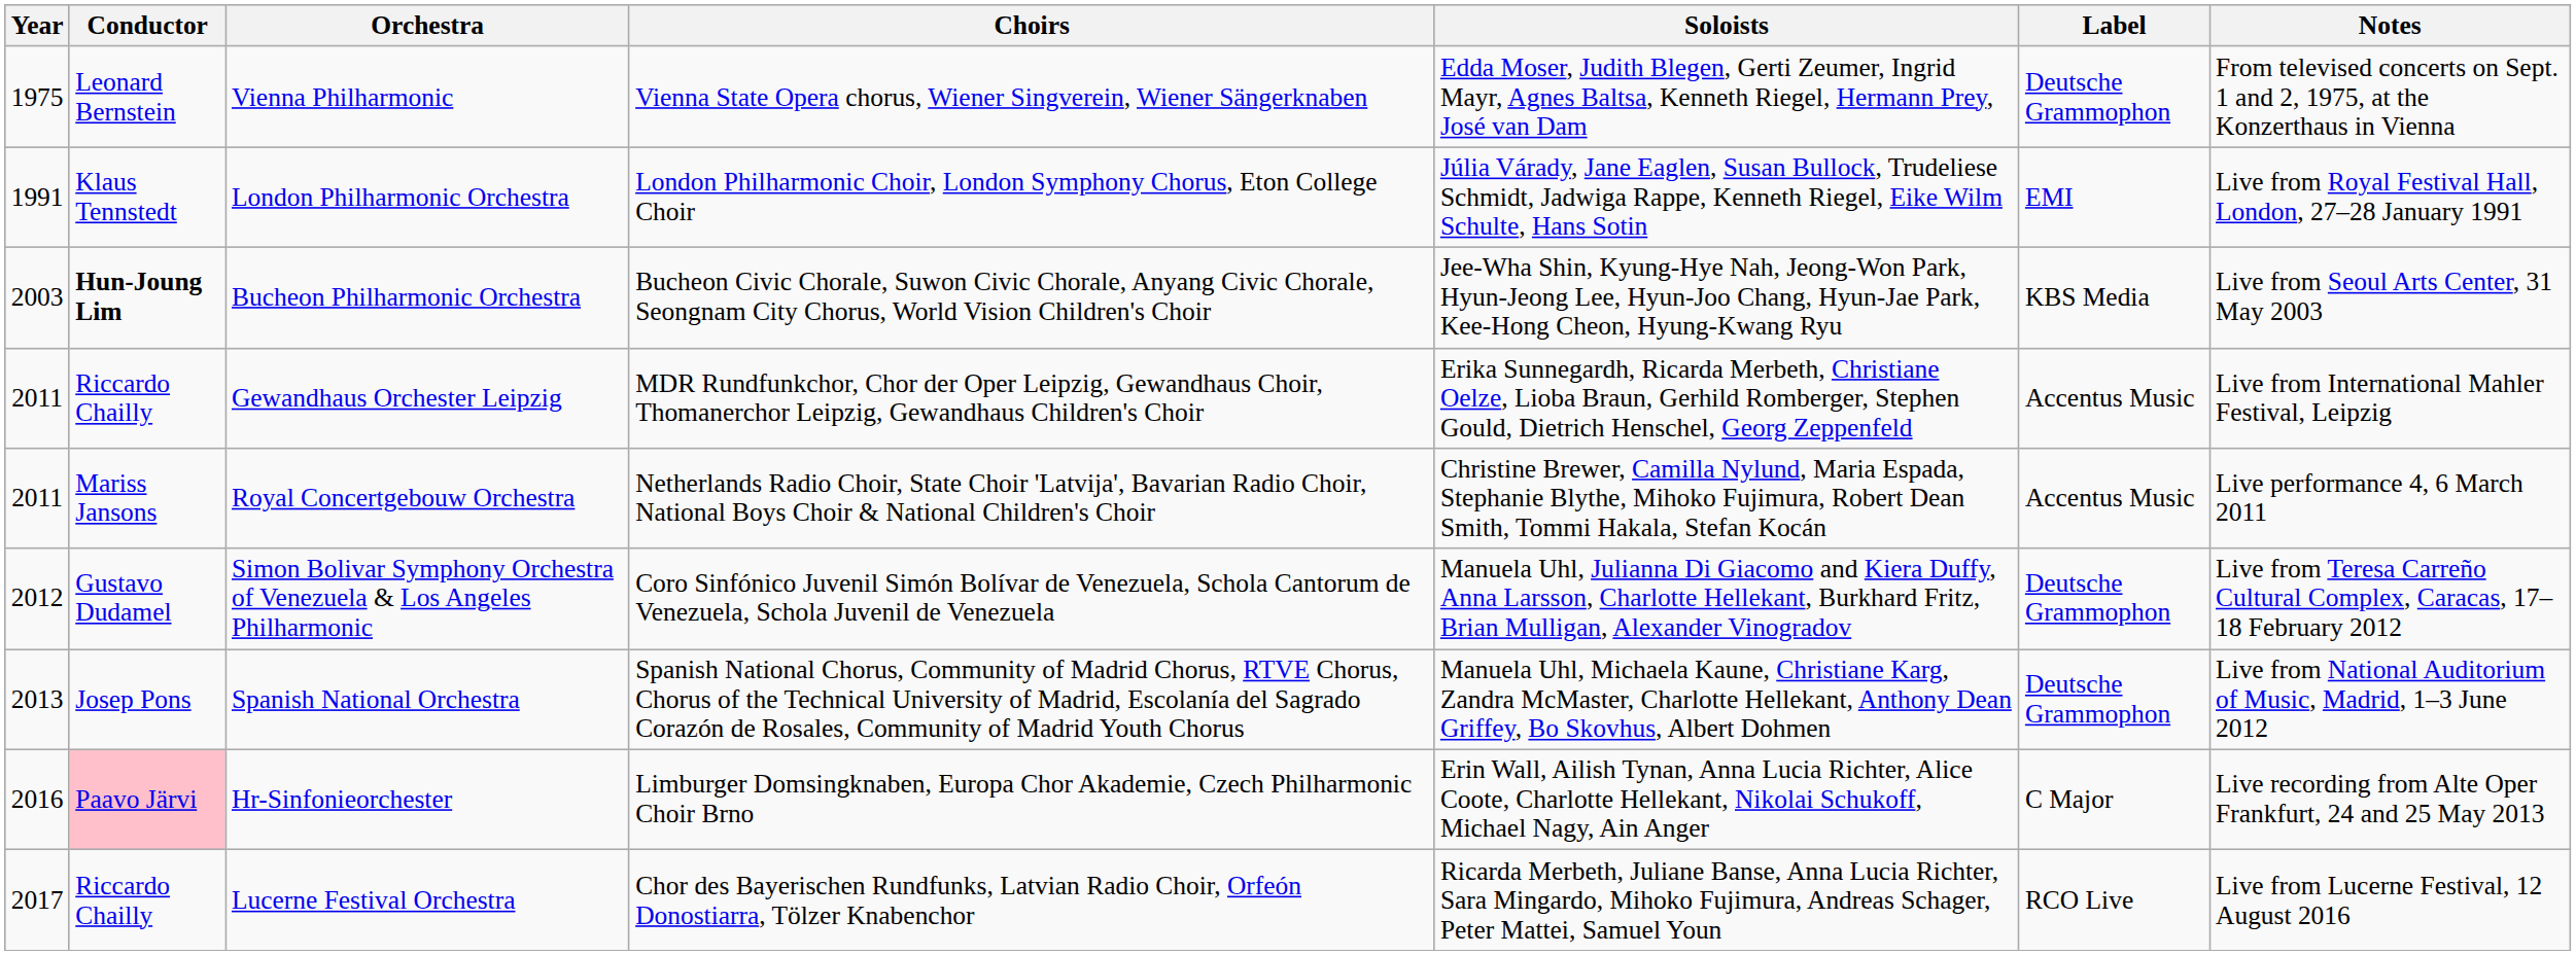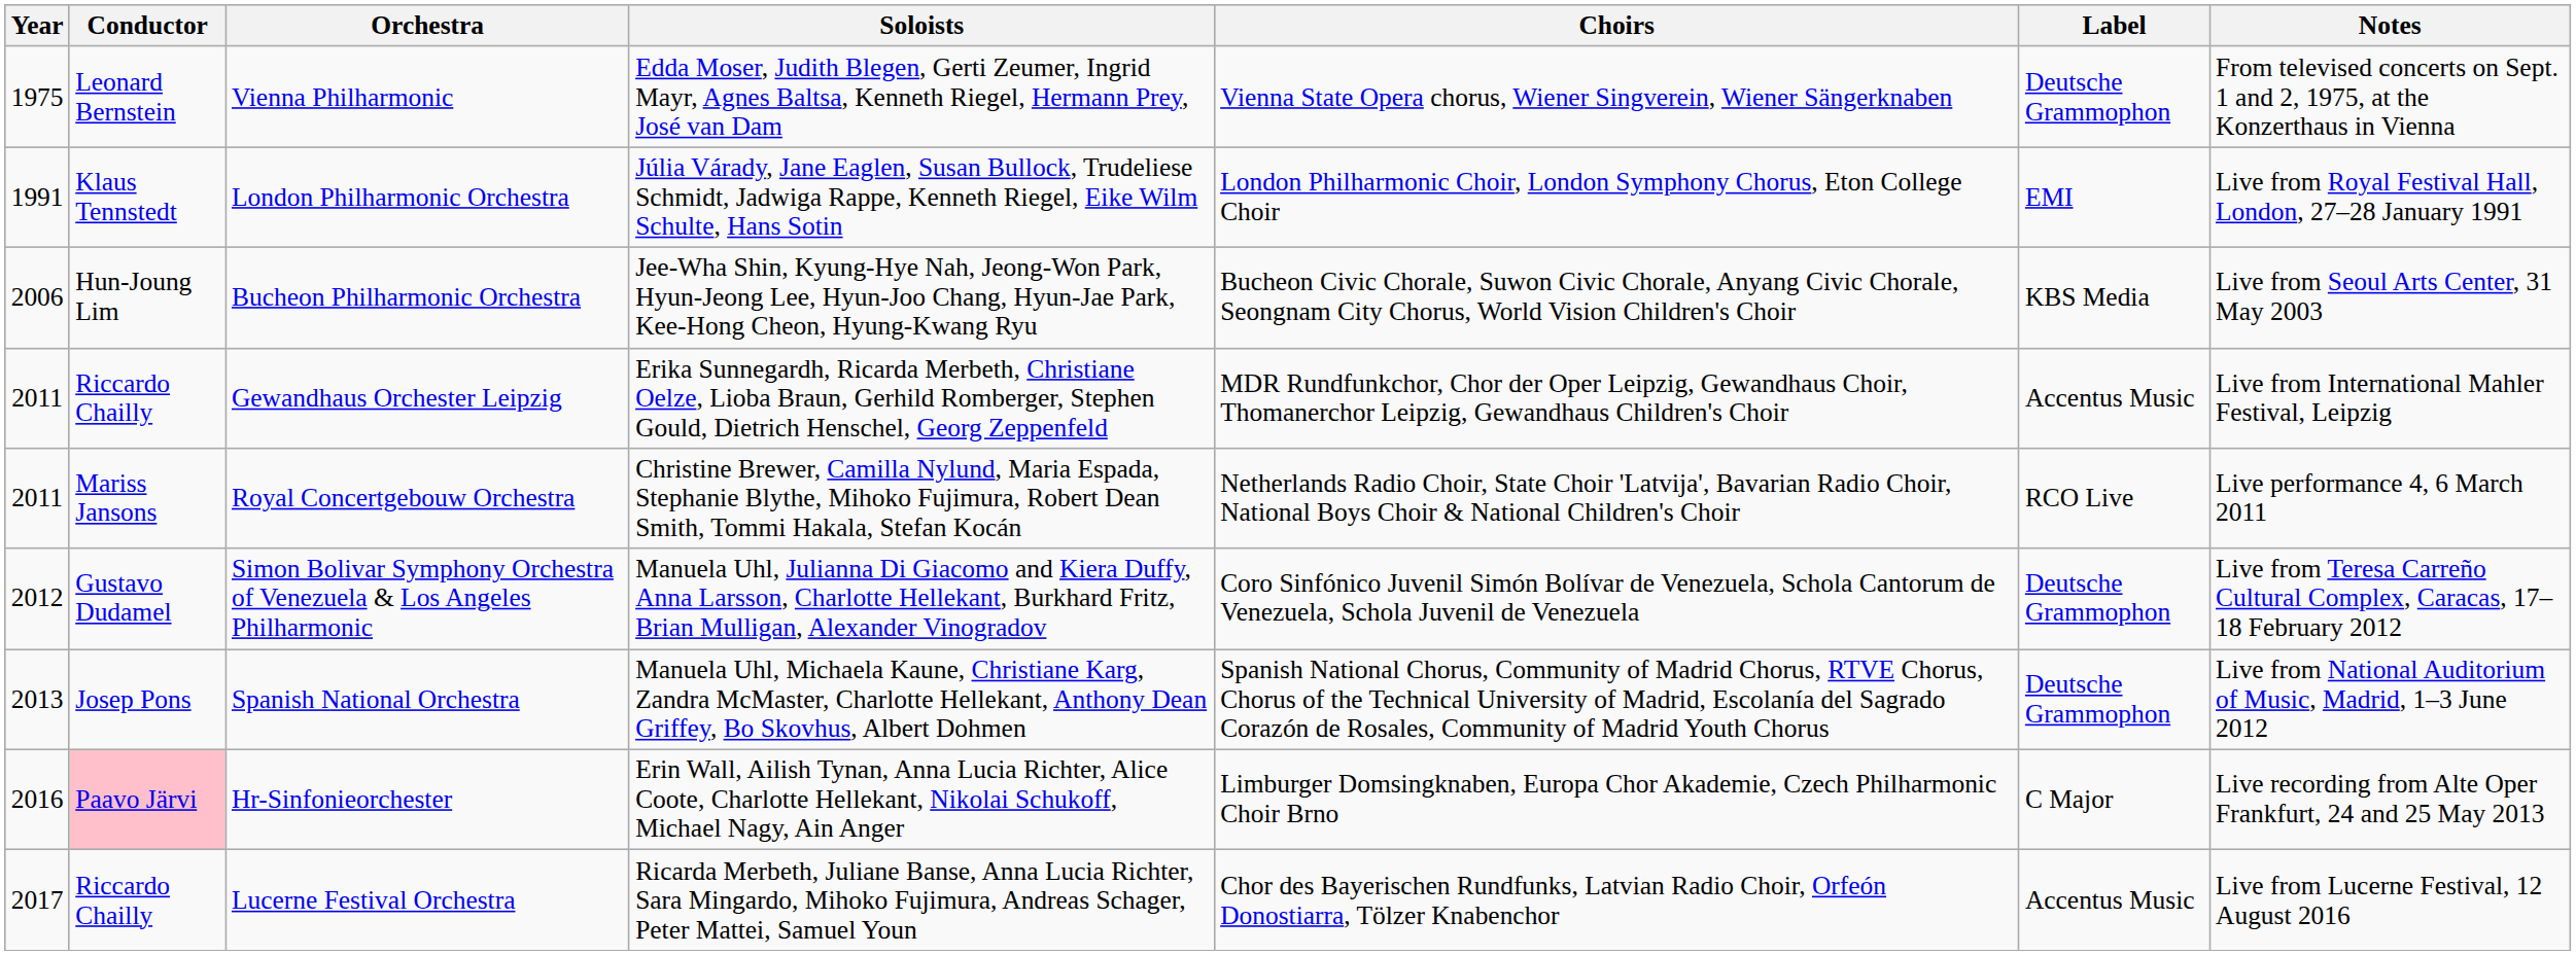 <table class= "wikitable">
 <tr>
 <th>Year</th>
 <th>Conductor</th>
 <th>Orchestra</th>
+<th>Soloists</th>
 <th>Choirs</th>
-<th>Soloists</th>
 <th>Label</th>
 <th>Notes</th>
 </tr>
 <tr>
 <td align= "center">1975</td>
 <td><a href='#'>Leonard Bernstein</a></td>
 <td><a href='#'>Vienna Philharmonic</a></td>
+<td><a href='#'>Edda Moser</a>, <a href='#'>Judith Blegen</a>, Gerti Zeumer, Ingrid Mayr, <a href='#'>Agnes Baltsa</a>, Kenneth Riegel, <a href='#'>Hermann Prey</a>, <a href='#'>José van Dam</a></td>
 <td><a href='#'>Vienna State Opera</a> chorus, <a href='#'>Wiener Singverein</a>, <a href='#'>Wiener Sängerknaben</a></td>
-<td><a href='#'>Edda Moser</a>, <a href='#'>Judith Blegen</a>, Gerti Zeumer, Ingrid Mayr, <a href='#'>Agnes Baltsa</a>, Kenneth Riegel, <a href='#'>Hermann Prey</a>, <a href='#'>José van Dam</a></td>
 <td><a href='#'>Deutsche Grammophon</a></td>
 <td>From televised concerts on Sept. 1 and 2, 1975, at the Konzerthaus in Vienna</td>
 </tr>
 <tr>
 <td align= "center">1991</td>
 <td><a href='#'>Klaus Tennstedt</a></td>
 <td><a href='#'>London Philharmonic Orchestra</a></td>
+<td><a href='#'>Júlia Várady</a>, <a href='#'>Jane Eaglen</a>, <a href='#'>Susan Bullock</a>, Trudeliese Schmidt, Jadwiga Rappe, Kenneth Riegel, <a href='#'>Eike Wilm Schulte</a>, <a href='#'>Hans Sotin</a></td>
 <td><a href='#'>London Philharmonic Choir</a>, <a href='#'>London Symphony Chorus</a>, Eton College Choir</td>
-<td><a href='#'>Júlia Várady</a>, <a href='#'>Jane Eaglen</a>, <a href='#'>Susan Bullock</a>, Trudeliese Schmidt, Jadwiga Rappe, Kenneth Riegel, <a href='#'>Eike Wilm Schulte</a>, <a href='#'>Hans Sotin</a></td>
 <td><a href='#'>EMI</a></td>
 <td>Live from <a href='#'>Royal Festival Hall</a>, <a href='#'>London</a>, 27–28 January 1991</td>
 </tr>
 <tr>
-<td align= "center">2003</td>
-<td><strong>Hun-Joung Lim</strong></td>
+<td align= "center">2006</td>
+<td>Hun-Joung Lim</td>
 <td><a href='#'>Bucheon Philharmonic Orchestra</a></td>
+<td>Jee-Wha Shin, Kyung-Hye Nah, Jeong-Won Park, Hyun-Jeong Lee, Hyun-Joo Chang, Hyun-Jae Park, Kee-Hong Cheon, Hyung-Kwang Ryu</td>
 <td>Bucheon Civic Chorale, Suwon Civic Chorale, Anyang Civic Chorale, Seongnam City Chorus, World Vision Children's Choir</td>
-<td>Jee-Wha Shin, Kyung-Hye Nah, Jeong-Won Park, Hyun-Jeong Lee, Hyun-Joo Chang, Hyun-Jae Park, Kee-Hong Cheon, Hyung-Kwang Ryu</td>
 <td>KBS Media</td>
 <td>Live from <a href='#'>Seoul Arts Center</a>, 31 May 2003</td>
 </tr>
 <tr>
 <td align= "center">2011</td>
 <td><a href='#'>Riccardo Chailly</a></td>
 <td><a href='#'>Gewandhaus Orchester Leipzig</a></td>
+<td>Erika Sunnegardh, Ricarda Merbeth, <a href='#'>Christiane Oelze</a>, Lioba Braun, Gerhild Romberger, Stephen Gould, Dietrich Henschel, <a href='#'>Georg Zeppenfeld</a></td>
 <td>MDR Rundfunkchor, Chor der Oper Leipzig, Gewandhaus Choir, Thomanerchor Leipzig, Gewandhaus Children's Choir</td>
-<td>Erika Sunnegardh, Ricarda Merbeth, <a href='#'>Christiane Oelze</a>, Lioba Braun, Gerhild Romberger, Stephen Gould, Dietrich Henschel, <a href='#'>Georg Zeppenfeld</a></td>
 <td>Accentus Music</td>
 <td>Live from International Mahler Festival, Leipzig</td>
 </tr>
 <tr>
 <td align= "center">2011</td>
 <td><a href='#'>Mariss Jansons</a></td>
 <td><a href='#'>Royal Concertgebouw Orchestra</a></td>
+<td>Christine Brewer, <a href='#'>Camilla Nylund</a>, Maria Espada, Stephanie Blythe, Mihoko Fujimura, Robert Dean Smith, Tommi Hakala, Stefan Kocán</td>
 <td>Netherlands Radio Choir, State Choir 'Latvija', Bavarian Radio Choir, National Boys Choir & National Children's Choir</td>
-<td>Christine Brewer, <a href='#'>Camilla Nylund</a>, Maria Espada, Stephanie Blythe, Mihoko Fujimura, Robert Dean Smith, Tommi Hakala, Stefan Kocán</td>
-<td>Accentus Music</td>
+<td>RCO Live</td>
 <td>Live performance 4, 6 March 2011</td>
 </tr>
 <tr>
 <td align= "center">2012</td>
 <td><a href='#'>Gustavo Dudamel</a></td>
 <td><a href='#'>Simon Bolivar Symphony Orchestra of Venezuela</a> & <a href='#'>Los Angeles Philharmonic</a></td>
+<td>Manuela Uhl, <a href='#'>Julianna Di Giacomo</a> and <a href='#'>Kiera Duffy</a>, <a href='#'>Anna Larsson</a>, <a href='#'>Charlotte Hellekant</a>, Burkhard Fritz, <a href='#'>Brian Mulligan</a>, <a href='#'>Alexander Vinogradov</a></td>
 <td>Coro Sinfónico Juvenil Simón Bolívar de Venezuela, Schola Cantorum de Venezuela, Schola Juvenil de Venezuela</td>
-<td>Manuela Uhl, <a href='#'>Julianna Di Giacomo</a> and <a href='#'>Kiera Duffy</a>, <a href='#'>Anna Larsson</a>, <a href='#'>Charlotte Hellekant</a>, Burkhard Fritz, <a href='#'>Brian Mulligan</a>, <a href='#'>Alexander Vinogradov</a></td>
 <td><a href='#'>Deutsche Grammophon</a></td>
 <td>Live from <a href='#'>Teresa Carreño Cultural Complex</a>, <a href='#'>Caracas</a>, 17–18 February 2012</td>
 </tr>
 <tr>
 <td align= "center">2013</td>
 <td><a href='#'>Josep Pons</a></td>
 <td><a href='#'>Spanish National Orchestra</a></td>
+<td>Manuela Uhl, Michaela Kaune, <a href='#'>Christiane Karg</a>, Zandra McMaster, Charlotte Hellekant, <a href='#'>Anthony Dean Griffey</a>, <a href='#'>Bo Skovhus</a>, Albert Dohmen</td>
 <td>Spanish National Chorus, Community of Madrid Chorus, <a href='#'>RTVE</a> Chorus, Chorus of the Technical University of Madrid, Escolanía del Sagrado Corazón de Rosales, Community of Madrid Youth Chorus</td>
-<td>Manuela Uhl, Michaela Kaune, <a href='#'>Christiane Karg</a>, Zandra McMaster, Charlotte Hellekant, <a href='#'>Anthony Dean Griffey</a>, <a href='#'>Bo Skovhus</a>, Albert Dohmen</td>
 <td><a href='#'>Deutsche Grammophon</a></td>
 <td>Live from <a href='#'>National Auditorium of Music</a>, <a href='#'>Madrid</a>, 1–3 June 2012</td>
 </tr>
 <tr>
 <td align= "center">2016</td>
 <td style="background: pink;"><a href='#'>Paavo Järvi</a></td>
 <td><a href='#'>Hr-Sinfonieorchester</a></td>
+<td>Erin Wall, Ailish Tynan, Anna Lucia Richter, Alice Coote, Charlotte Hellekant, <a href='#'>Nikolai Schukoff</a>, Michael Nagy, Ain Anger</td>
 <td>Limburger Domsingknaben, Europa Chor Akademie, Czech Philharmonic Choir Brno</td>
-<td>Erin Wall, Ailish Tynan, Anna Lucia Richter, Alice Coote, Charlotte Hellekant, <a href='#'>Nikolai Schukoff</a>, Michael Nagy, Ain Anger</td>
 <td>C Major</td>
 <td>Live recording from Alte Oper Frankfurt, 24 and 25 May 2013</td>
 </tr>
 <tr>
 <td align= "center">2017</td>
 <td><a href='#'>Riccardo Chailly</a></td>
 <td><a href='#'>Lucerne Festival Orchestra</a></td>
+<td>Ricarda Merbeth, Juliane Banse, Anna Lucia Richter, Sara Mingardo, Mihoko Fujimura, Andreas Schager, Peter Mattei, Samuel Youn</td>
 <td>Chor des Bayerischen Rundfunks, Latvian Radio Choir, <a href='#'>Orfeón Donostiarra</a>, Tölzer Knabenchor</td>
-<td>Ricarda Merbeth, Juliane Banse, Anna Lucia Richter, Sara Mingardo, Mihoko Fujimura, Andreas Schager, Peter Mattei, Samuel Youn</td>
-<td>RCO Live</td>
+<td>Accentus Music</td>
 <td>Live from Lucerne Festival, 12 August 2016</td>
 </tr>
 </table>
